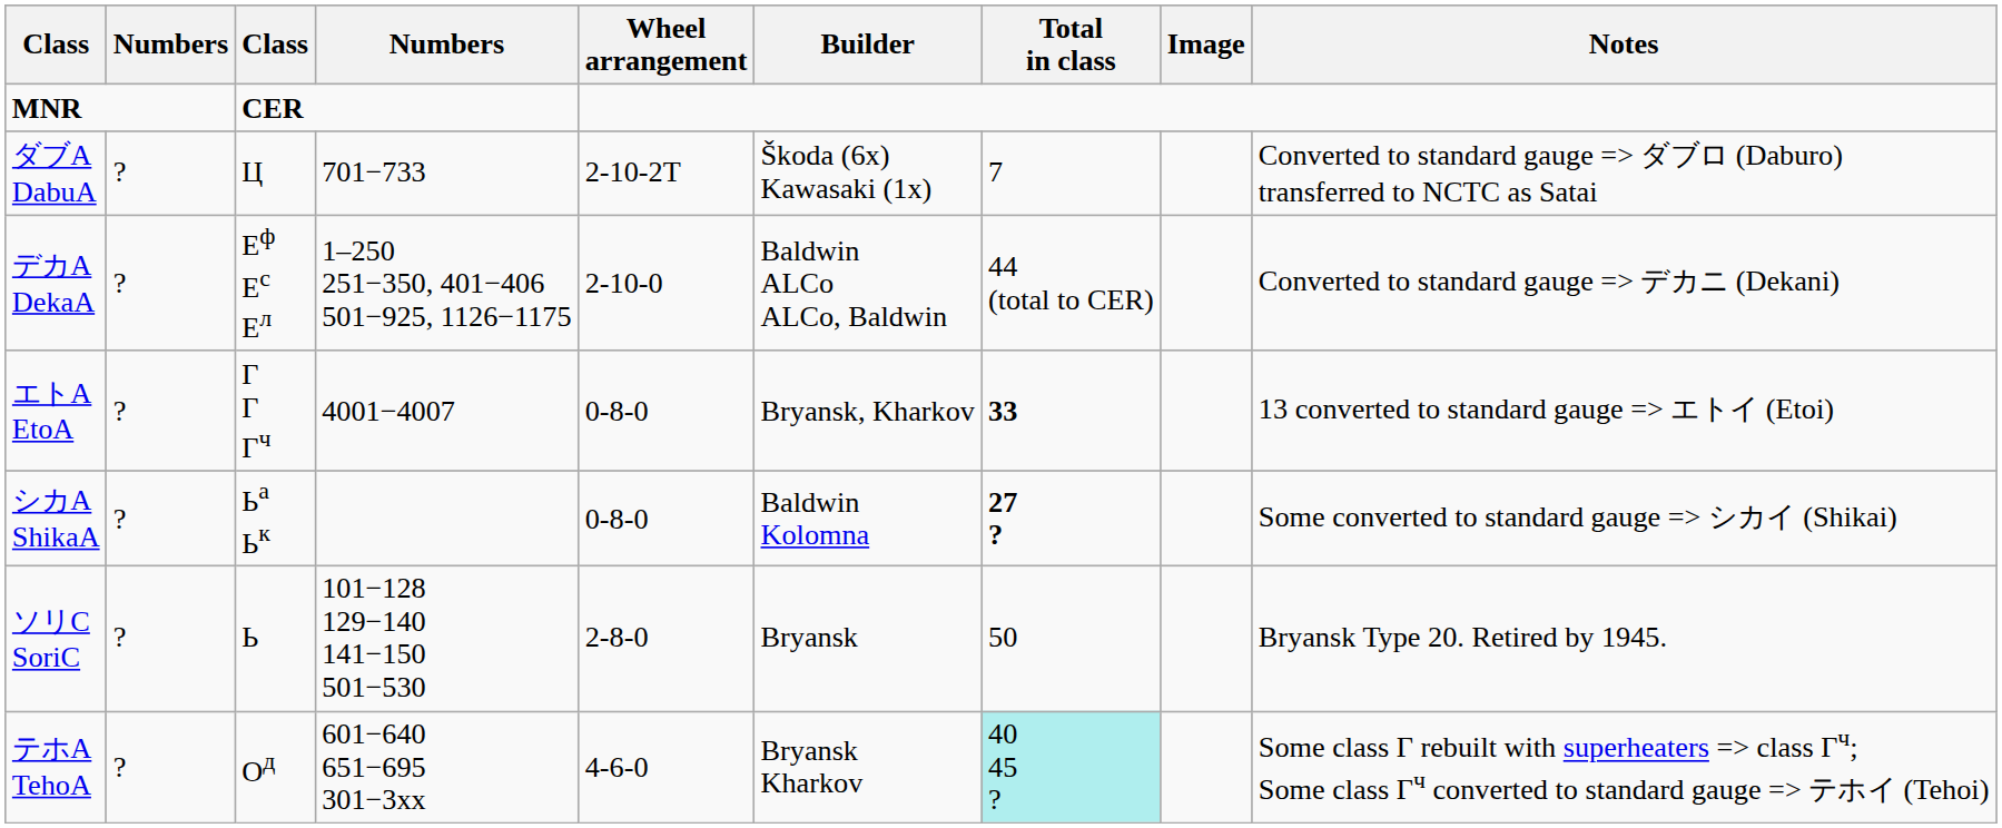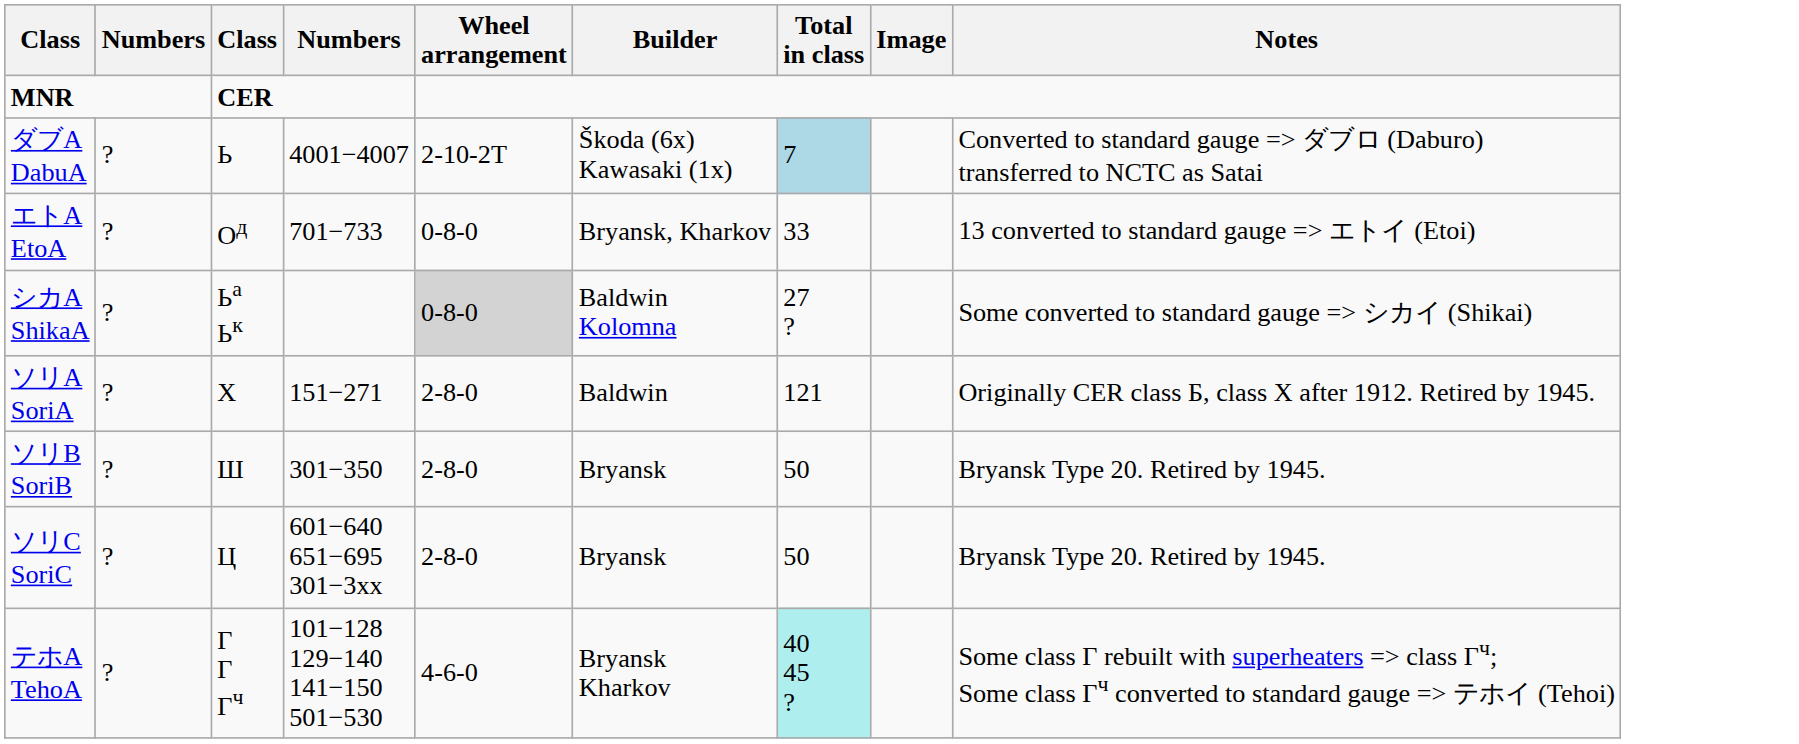 <table class="wikitable">
 <tr>
 <th>Class</th>
 <th>Numbers</th>
 <th>Class</th>
 <th>Numbers</th>
 <th>Wheel<br>arrangement</th>
 <th>Builder</th>
 <th>Total<br>in class</th>
 <th>Image</th>
 <th>Notes</th>
 </tr>
 <tr>
 <td colspan="2"><strong>MNR</strong></td>
 <td colspan="2"><strong>CER</strong></td>
 </tr>
 <tr>
 <td><a href='#'>ダブA<br>DabuA</a></td>
 <td>?</td>
-<td>Ц</td>
-<td>701−733</td>
+<td>Ь</td>
+<td>4001−4007</td>
 <td>2-10-2T</td>
 <td>Škoda (6x)<br>Kawasaki (1x)</td>
-<td>7</td>
+<td style="background: lightblue;">7</td>
 <td></td>
 <td>Converted to standard gauge => ダブロ (Daburo)<br>transferred to NCTC as Satai</td>
 </tr>
 <tr>
-<td><a href='#'>デカA<br>DekaA</a></td>
-<td>?</td>
-<td>Е<sup>ф</sup><br>Е<sup>с</sup><br>Е<sup>л</sup></td>
-<td>1–250<br>251−350, 401−406<br>501−925, 1126−1175</td>
-<td>2-10-0</td>
-<td>Baldwin<br>ALCo<br>ALCo, Baldwin</td>
-<td>44<br>(total to CER)</td>
-<td></td>
-<td>Converted to standard gauge => デカニ (Dekani)</td>
-</tr>
-<tr>
 <td><a href='#'>エトA<br>EtoA</a></td>
 <td>?</td>
-<td>Г<br>Г<br>Г<sup>ч</sup></td>
-<td>4001−4007</td>
+<td>O<sup>д</sup></td>
+<td>701−733</td>
 <td>0-8-0</td>
 <td>Bryansk, Kharkov</td>
-<td><strong>33</strong></td>
+<td>33</td>
 <td></td>
 <td>13 converted to standard gauge => エトイ (Etoi)</td>
 </tr>
 <tr>
 <td><a href='#'>シカA<br>ShikaA</a></td>
 <td>?</td>
 <td>Ь<sup>а</sup><br>Ь<sup>к</sup></td>
 <td></td>
-<td>0-8-0</td>
+<td style="background: lightgrey;">0-8-0</td>
 <td>Baldwin<br><a href='#'>Kolomna</a></td>
-<td><strong>27<br>?</strong></td>
+<td>27<br>?</td>
 <td></td>
 <td>Some converted to standard gauge => シカイ (Shikai)</td>
 </tr>
 <tr>
+<td><a href='#'>ソリA<br>SoriA</a></td>
+<td>?</td>
+<td>Х</td>
+<td>151−271</td>
+<td>2-8-0</td>
+<td>Baldwin</td>
+<td>121</td>
+<td></td>
+<td>Originally CER class Б, class Х after 1912. Retired by 1945.</td>
+</tr>
+<tr>
+<td><a href='#'>ソリB<br>SoriB</a></td>
+<td>?</td>
+<td>Ш</td>
+<td>301−350</td>
+<td>2-8-0</td>
+<td>Bryansk</td>
+<td>50</td>
+<td></td>
+<td>Bryansk Type 20. Retired by 1945.</td>
+</tr>
+<tr>
 <td><a href='#'>ソリC<br>SoriC</a></td>
 <td>?</td>
-<td>Ь</td>
-<td>101−128<br>129−140<br>141−150<br>501−530</td>
+<td>Ц</td>
+<td>601−640<br>651−695<br>301−3xx</td>
 <td>2-8-0</td>
 <td>Bryansk</td>
 <td>50</td>
 <td></td>
 <td>Bryansk Type 20. Retired by 1945.</td>
 </tr>
 <tr>
 <td><a href='#'>テホA<br>TehoA</a></td>
 <td>?</td>
-<td>O<sup>д</sup></td>
-<td>601−640<br>651−695<br>301−3xx</td>
+<td>Г<br>Г<br>Г<sup>ч</sup></td>
+<td>101−128<br>129−140<br>141−150<br>501−530</td>
 <td>4-6-0</td>
 <td>Bryansk<br>Kharkov<br></td>
 <td style="background: paleturquoise;">40<br>45<br>?</td>
 <td></td>
 <td>Some class Г rebuilt with <a href='#'>superheaters</a> => class Г<sup>ч</sup>;<br>Some class Г<sup>ч</sup> converted to standard gauge => テホイ (Tehoi)</td>
 </tr>
 </table>
